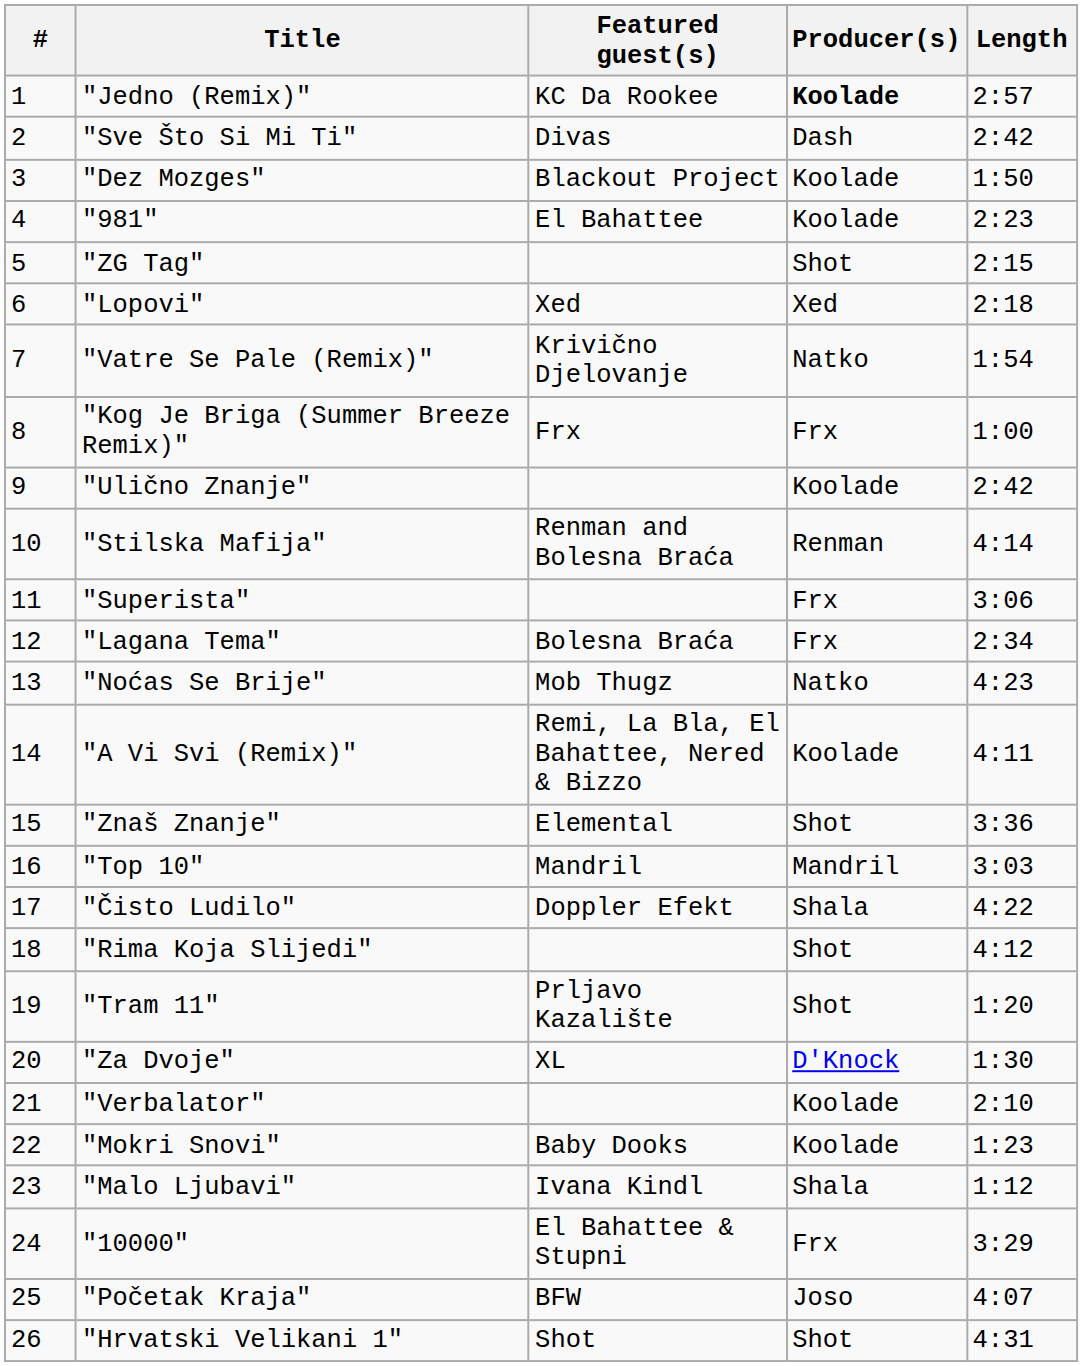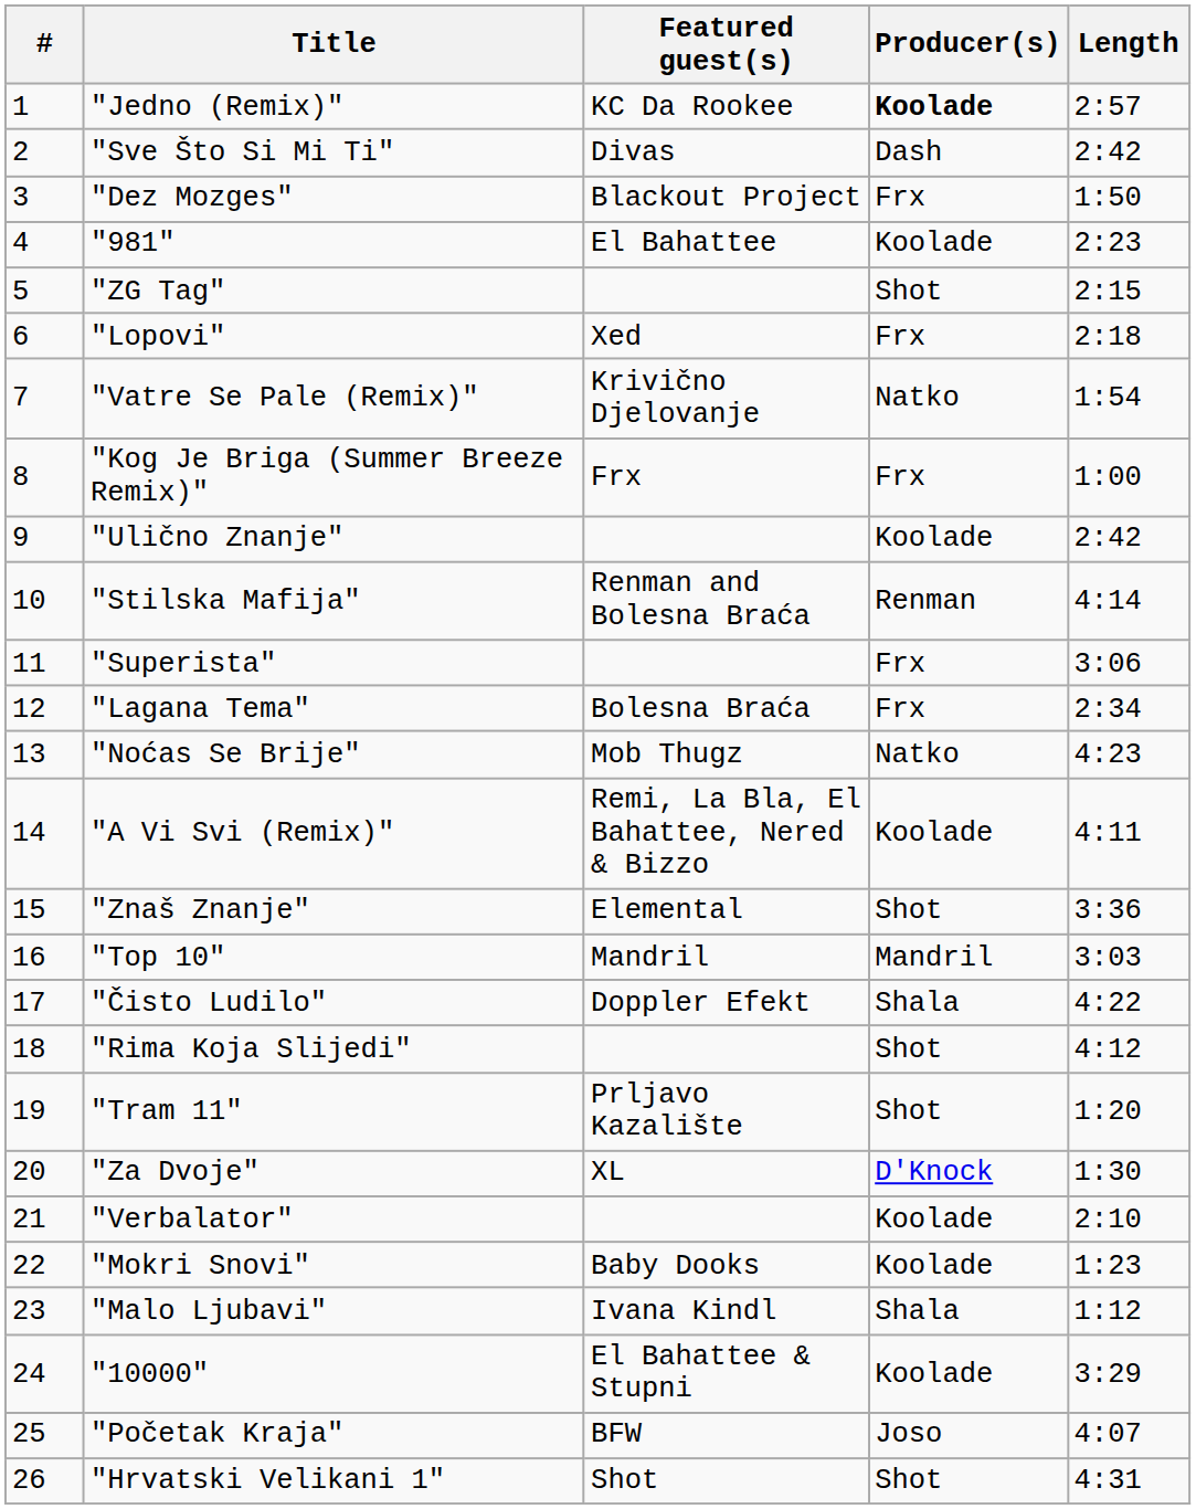 <table class="wikitable">
 <tr>
 <th align="center" width="30">#</th>
 <th align="center" width="225">Title</th>
 <th align="center" width="125">Featured guest(s)</th>
 <th align="center" width="80">Producer(s)</th>
 <th align="center" width="50">Length</th>
 </tr>
 <tr>
 <td>1</td>
 <td>"Jedno (Remix)"</td>
 <td>KC Da Rookee</td>
 <td><strong>Koolade</strong></td>
 <td>2:57</td>
 </tr>
 <tr>
 <td>2</td>
 <td>"Sve Što Si Mi Ti"</td>
 <td>Divas</td>
 <td>Dash</td>
 <td>2:42</td>
 </tr>
 <tr>
 <td>3</td>
 <td>"Dez Mozges"</td>
 <td>Blackout Project</td>
-<td>Koolade</td>
+<td>Frx</td>
 <td>1:50</td>
 </tr>
 <tr>
 <td>4</td>
 <td>"981"</td>
 <td>El Bahattee</td>
 <td>Koolade</td>
 <td>2:23</td>
 </tr>
 <tr>
 <td>5</td>
 <td>"ZG Tag"</td>
 <td></td>
 <td>Shot</td>
 <td>2:15</td>
 </tr>
 <tr>
 <td>6</td>
 <td>"Lopovi"</td>
 <td>Xed</td>
-<td>Xed</td>
+<td>Frx</td>
 <td>2:18</td>
 </tr>
 <tr>
 <td>7</td>
 <td>"Vatre Se Pale (Remix)"</td>
 <td>Krivično Djelovanje</td>
 <td>Natko</td>
 <td>1:54</td>
 </tr>
 <tr>
 <td>8</td>
 <td>"Kog Je Briga (Summer Breeze Remix)"</td>
 <td>Frx</td>
 <td>Frx</td>
 <td>1:00</td>
 </tr>
 <tr>
 <td>9</td>
 <td>"Ulično Znanje"</td>
 <td></td>
 <td>Koolade</td>
 <td>2:42</td>
 </tr>
 <tr>
 <td>10</td>
 <td>"Stilska Mafija"</td>
 <td>Renman and Bolesna Braća</td>
 <td>Renman</td>
 <td>4:14</td>
 </tr>
 <tr>
 <td>11</td>
 <td>"Superista"</td>
 <td></td>
 <td>Frx</td>
 <td>3:06</td>
 </tr>
 <tr>
 <td>12</td>
 <td>"Lagana Tema"</td>
 <td>Bolesna Braća</td>
 <td>Frx</td>
 <td>2:34</td>
 </tr>
 <tr>
 <td>13</td>
 <td>"Noćas Se Brije"</td>
 <td>Mob Thugz</td>
 <td>Natko</td>
 <td>4:23</td>
 </tr>
 <tr>
 <td>14</td>
 <td>"A Vi Svi (Remix)"</td>
 <td>Remi, La Bla, El Bahattee, Nered & Bizzo</td>
 <td>Koolade</td>
 <td>4:11</td>
 </tr>
 <tr>
 <td>15</td>
 <td>"Znaš Znanje"</td>
 <td>Elemental</td>
 <td>Shot</td>
 <td>3:36</td>
 </tr>
 <tr>
 <td>16</td>
 <td>"Top 10"</td>
 <td>Mandril</td>
 <td>Mandril</td>
 <td>3:03</td>
 </tr>
 <tr>
 <td>17</td>
 <td>"Čisto Ludilo"</td>
 <td>Doppler Efekt</td>
 <td>Shala</td>
 <td>4:22</td>
 </tr>
 <tr>
 <td>18</td>
 <td>"Rima Koja Slijedi"</td>
 <td></td>
 <td>Shot</td>
 <td>4:12</td>
 </tr>
 <tr>
 <td>19</td>
 <td>"Tram 11"</td>
 <td>Prljavo Kazalište</td>
 <td>Shot</td>
 <td>1:20</td>
 </tr>
 <tr>
 <td>20</td>
 <td>"Za Dvoje"</td>
 <td>XL</td>
 <td><a href='#'>D'Knock</a></td>
 <td>1:30</td>
 </tr>
 <tr>
 <td>21</td>
 <td>"Verbalator"</td>
 <td></td>
 <td>Koolade</td>
 <td>2:10</td>
 </tr>
 <tr>
 <td>22</td>
 <td>"Mokri Snovi"</td>
 <td>Baby Dooks</td>
 <td>Koolade</td>
 <td>1:23</td>
 </tr>
 <tr>
 <td>23</td>
 <td>"Malo Ljubavi"</td>
 <td>Ivana Kindl</td>
 <td>Shala</td>
 <td>1:12</td>
 </tr>
 <tr>
 <td>24</td>
 <td>"10000"</td>
 <td>El Bahattee & Stupni</td>
-<td>Frx</td>
+<td>Koolade</td>
 <td>3:29</td>
 </tr>
 <tr>
 <td>25</td>
 <td>"Početak Kraja"</td>
 <td>BFW</td>
 <td>Joso</td>
 <td>4:07</td>
 </tr>
 <tr>
 <td>26</td>
 <td>"Hrvatski Velikani 1"</td>
 <td>Shot</td>
 <td>Shot</td>
 <td>4:31</td>
 </tr>
 <tr>
 </tr>
 </table>
